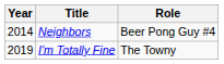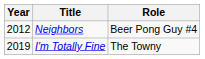 <table class="wikitable">
 <tr>
 <th>Year</th>
 <th>Title</th>
 <th>Role</th>
 </tr>
 <tr>
-<td>2014</td>
+<td>2012</td>
 <td><em><a href='#'>Neighbors</a></em></td>
 <td>Beer Pong Guy #4</td>
 </tr>
 <tr>
 <td>2019</td>
 <td><em><a href='#'>I'm Totally Fine</a></em></td>
 <td>The Towny</td>
 </tr>
 </table>
